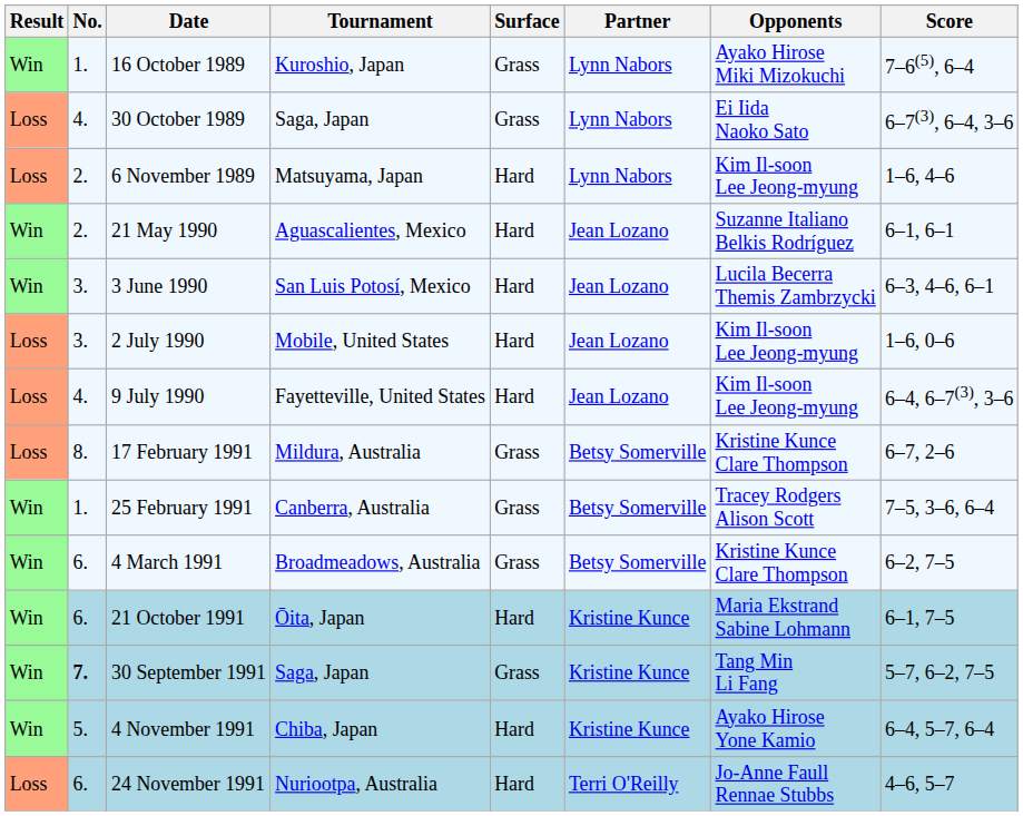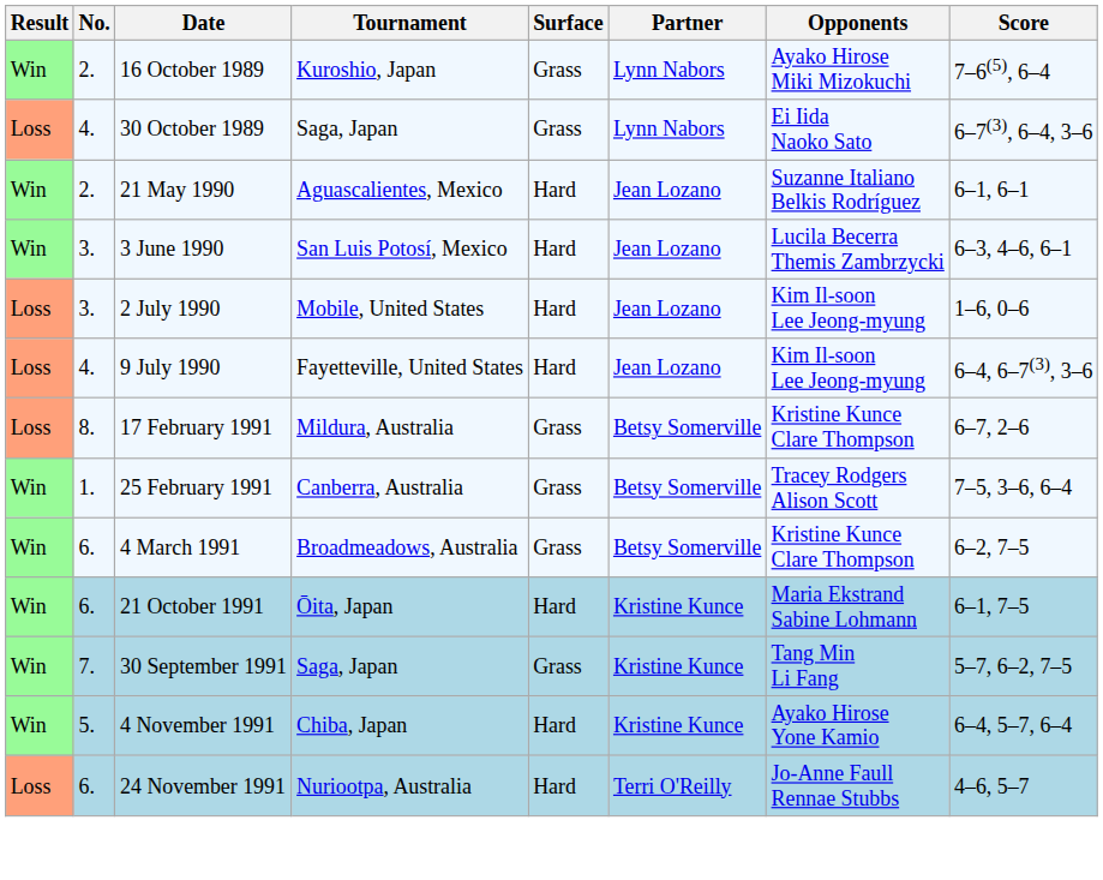 <table class="sortable wikitable" style=font-size:97%>
 <tr>
 <th>Result</th>
 <th>No.</th>
 <th>Date</th>
 <th>Tournament</th>
 <th>Surface</th>
 <th>Partner</th>
 <th>Opponents</th>
 <th>Score</th>
 </tr>
 <tr style="background:#f0f8ff;">
 <td style="background:#98fb98;">Win</td>
-<td>1.</td>
+<td>2.</td>
 <td>16 October 1989</td>
 <td><a href='#'>Kuroshio</a>, Japan</td>
 <td>Grass</td>
 <td> <a href='#'>Lynn Nabors</a></td>
 <td> <a href='#'>Ayako Hirose</a> <br>  <a href='#'>Miki Mizokuchi</a></td>
 <td>7–6<sup>(5)</sup>, 6–4</td>
 </tr>
 <tr style="background:#f0f8ff;">
 <td style="background:#ffa07a;">Loss</td>
 <td>4.</td>
 <td>30 October 1989</td>
 <td>Saga, Japan</td>
 <td>Grass</td>
 <td> <a href='#'>Lynn Nabors</a></td>
 <td> <a href='#'>Ei Iida</a> <br>  <a href='#'>Naoko Sato</a></td>
 <td>6–7<sup>(3)</sup>, 6–4, 3–6</td>
-</tr>
-<tr bgcolor="#f0f8ff">
-<td style="background:#ffa07a;">Loss</td>
-<td>2.</td>
-<td>6 November 1989</td>
-<td>Matsuyama, Japan</td>
-<td>Hard</td>
-<td> <a href='#'>Lynn Nabors</a></td>
-<td> <a href='#'>Kim Il-soon</a> <br>  <a href='#'>Lee Jeong-myung</a></td>
-<td>1–6, 4–6</td>
 </tr>
 <tr bgcolor="#f0f8ff">
 <td style="background:#98fb98;">Win</td>
 <td>2.</td>
 <td>21 May 1990</td>
 <td><a href='#'>Aguascalientes</a>, Mexico</td>
 <td>Hard</td>
 <td> <a href='#'>Jean Lozano</a></td>
 <td> <a href='#'>Suzanne Italiano</a> <br>  <a href='#'>Belkis Rodríguez</a></td>
 <td>6–1, 6–1</td>
 </tr>
 <tr bgcolor="#f0f8ff">
 <td style="background:#98fb98;">Win</td>
 <td>3.</td>
 <td>3 June 1990</td>
 <td><a href='#'>San Luis Potosí</a>, Mexico</td>
 <td>Hard</td>
 <td> <a href='#'>Jean Lozano</a></td>
 <td> <a href='#'>Lucila Becerra</a> <br>  <a href='#'>Themis Zambrzycki</a></td>
 <td>6–3, 4–6, 6–1</td>
 </tr>
 <tr bgcolor="#f0f8ff">
 <td style="background:#ffa07a;">Loss</td>
 <td>3.</td>
 <td>2 July 1990</td>
 <td><a href='#'>Mobile</a>, United States</td>
 <td>Hard</td>
 <td> <a href='#'>Jean Lozano</a></td>
 <td> <a href='#'>Kim Il-soon</a> <br>  <a href='#'>Lee Jeong-myung</a></td>
 <td>1–6, 0–6</td>
 </tr>
 <tr bgcolor="#f0f8ff">
 <td style="background:#ffa07a;">Loss</td>
 <td>4.</td>
 <td>9 July 1990</td>
 <td>Fayetteville, United States</td>
 <td>Hard</td>
 <td> <a href='#'>Jean Lozano</a></td>
 <td> <a href='#'>Kim Il-soon</a> <br>  <a href='#'>Lee Jeong-myung</a></td>
 <td>6–4, 6–7<sup>(3)</sup>, 3–6</td>
 </tr>
 <tr bgcolor="#f0f8ff">
 <td style="background:#ffa07a;">Loss</td>
 <td>8.</td>
 <td>17 February 1991</td>
 <td><a href='#'>Mildura</a>, Australia</td>
 <td>Grass</td>
 <td> <a href='#'>Betsy Somerville</a></td>
 <td> <a href='#'>Kristine Kunce</a> <br>  <a href='#'>Clare Thompson</a></td>
 <td>6–7, 2–6</td>
 </tr>
 <tr bgcolor="#f0f8ff">
 <td style="background:#98fb98;">Win</td>
 <td>1.</td>
 <td>25 February 1991</td>
 <td><a href='#'>Canberra</a>, Australia</td>
 <td>Grass</td>
 <td> <a href='#'>Betsy Somerville</a></td>
 <td> <a href='#'>Tracey Rodgers</a> <br>  <a href='#'>Alison Scott</a></td>
 <td>7–5, 3–6, 6–4</td>
 </tr>
 <tr bgcolor="#f0f8ff">
 <td style="background:#98fb98;">Win</td>
 <td>6.</td>
 <td>4 March 1991</td>
 <td><a href='#'>Broadmeadows</a>, Australia</td>
 <td>Grass</td>
 <td> <a href='#'>Betsy Somerville</a></td>
 <td> <a href='#'>Kristine Kunce</a> <br>  <a href='#'>Clare Thompson</a></td>
 <td>6–2, 7–5</td>
 </tr>
 <tr style="background:lightblue;">
 <td style="background:#98fb98;">Win</td>
 <td>6.</td>
 <td>21 October 1991</td>
 <td><a href='#'>Ōita</a>, Japan</td>
 <td>Hard</td>
 <td> <a href='#'>Kristine Kunce</a></td>
 <td> <a href='#'>Maria Ekstrand</a> <br>  <a href='#'>Sabine Lohmann</a></td>
 <td>6–1, 7–5</td>
 </tr>
 <tr style="background:lightblue;">
 <td style="background:#98fb98;">Win</td>
-<td><strong>7.</strong></td>
+<td>7.</td>
 <td>30 September 1991</td>
 <td><a href='#'>Saga</a>, Japan</td>
 <td>Grass</td>
 <td> <a href='#'>Kristine Kunce</a></td>
 <td> <a href='#'>Tang Min</a> <br>  <a href='#'>Li Fang</a></td>
 <td>5–7, 6–2, 7–5</td>
 </tr>
 <tr style="background:lightblue;">
 <td style="background:#98fb98;">Win</td>
 <td>5.</td>
 <td>4 November 1991</td>
 <td><a href='#'>Chiba</a>, Japan</td>
 <td>Hard</td>
 <td> <a href='#'>Kristine Kunce</a></td>
 <td> <a href='#'>Ayako Hirose</a> <br>  <a href='#'>Yone Kamio</a></td>
 <td>6–4, 5–7, 6–4</td>
 </tr>
 <tr bgcolor="lightblue">
 <td style="background:#ffa07a;">Loss</td>
 <td>6.</td>
 <td>24 November 1991</td>
 <td><a href='#'>Nuriootpa</a>, Australia</td>
 <td>Hard</td>
 <td> <a href='#'>Terri O'Reilly</a></td>
 <td> <a href='#'>Jo-Anne Faull</a> <br>  <a href='#'>Rennae Stubbs</a></td>
 <td>4–6, 5–7</td>
 </tr>
 </table>
